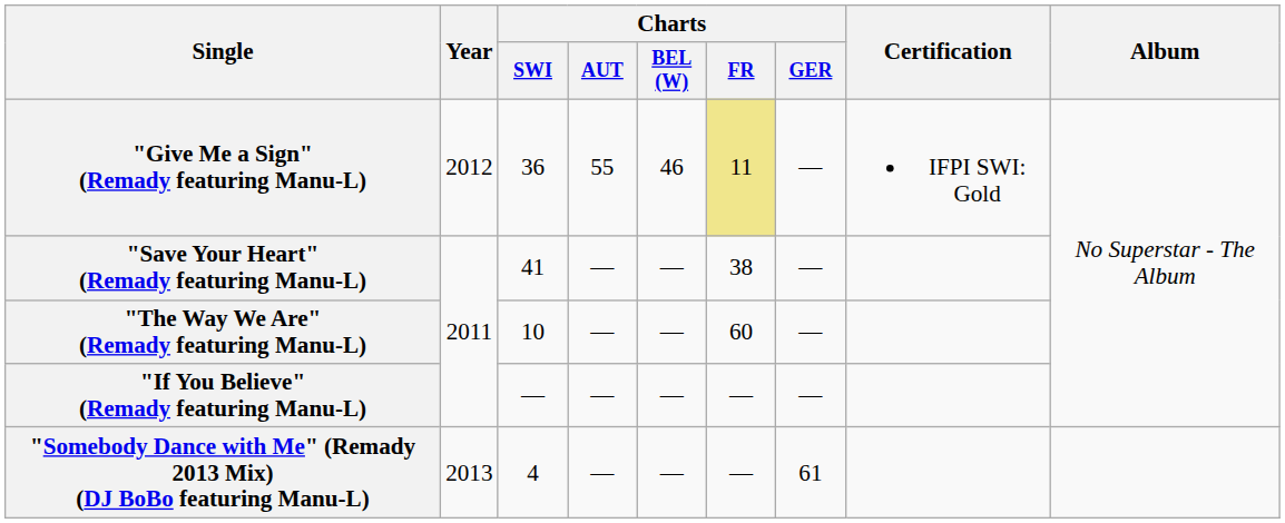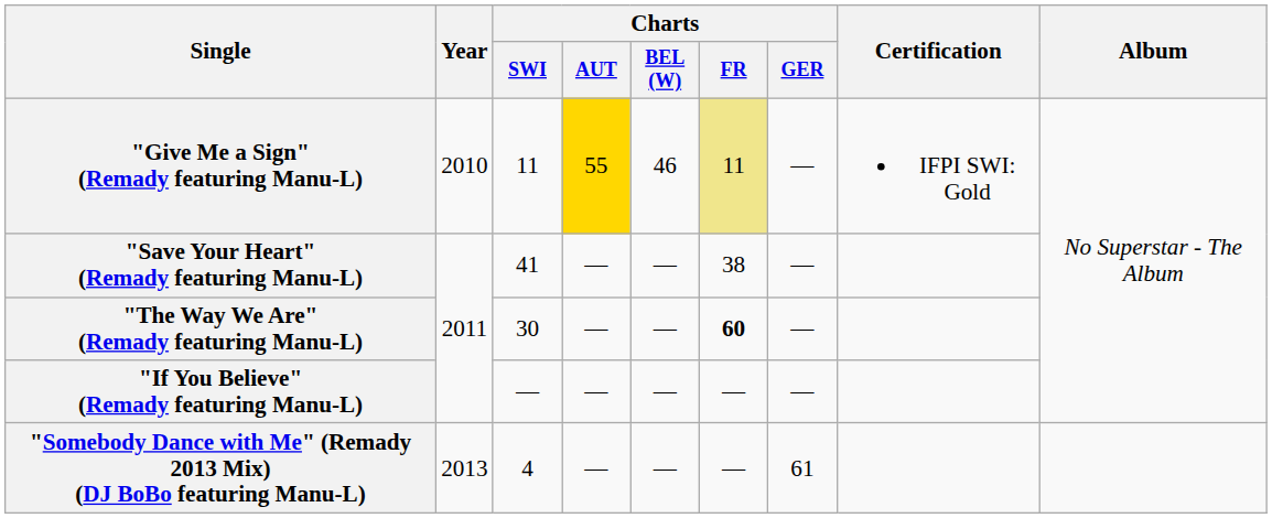 <table class="wikitable plainrowheaders" style="text-align:center;">
 <tr>
 <th rowspan="2" scope="col">Single</th>
 <th rowspan="2" scope="col">Year</th>
 <th colspan="5" scope="col">Charts</th>
 <th rowspan="2" scope="col">Certification</th>
 <th rowspan="2" scope="col">Album</th>
 </tr>
 <tr>
 <th scope="col" style="width:3em;font-size:85%;"><a href='#'>SWI</a><br></th>
 <th scope="col" style="width:3em;font-size:85%;"><a href='#'>AUT</a></th>
 <th scope="col" style="width:3em;font-size:85%;"><a href='#'>BEL</a><br><a href='#'>(W)</a></th>
 <th scope="col" style="width:3em;font-size:85%;"><a href='#'>FR</a><br></th>
 <th scope="col" style="width:3em;font-size:85%;"><a href='#'>GER</a></th>
 </tr>
 <tr>
 <th scope="row">"Give Me a Sign"<br><span>(<a href='#'>Remady</a> featuring Manu-L)</span></th>
-<td>2012</td>
-<td>36</td>
-<td>55</td>
+<td>2010</td>
+<td>11</td>
+<td style="background: gold;">55</td>
 <td>46</td>
 <td style="background: khaki;">11</td>
 <td 58>—</td>
 <td><br><ul><li>IFPI SWI: Gold</li></ul></td>
 <td rowspan="4" align="center"><em>No Superstar - The Album</em></td>
 </tr>
 <tr>
 <th scope="row">"Save Your Heart"<br><span>(<a href='#'>Remady</a> featuring Manu-L)</span></th>
 <td rowspan="3" align="center">2011</td>
 <td>41</td>
 <td>—</td>
 <td>—</td>
 <td>38</td>
 <td>—</td>
 <td></td>
 </tr>
 <tr>
 <th scope="row">"The Way We Are"<br><span>(<a href='#'>Remady</a> featuring Manu-L)</span></th>
-<td>10</td>
+<td>30</td>
 <td>—</td>
 <td>—</td>
-<td>60</td>
+<td><strong>60</strong></td>
 <td>—</td>
 <td></td>
 </tr>
 <tr>
 <th scope="row">"If You Believe"<br><span>(<a href='#'>Remady</a> featuring Manu-L)</span></th>
 <td>—</td>
 <td>—</td>
 <td>—</td>
 <td>—</td>
 <td>—</td>
 <td></td>
 </tr>
 <tr>
 <th scope="row">"<a href='#'>Somebody Dance with Me</a>" (Remady 2013 Mix)<br><span>(<a href='#'>DJ BoBo</a> featuring Manu-L)</span></th>
 <td>2013</td>
 <td>4</td>
 <td>—</td>
 <td>—</td>
 <td>—</td>
 <td>61</td>
 <td></td>
 <td></td>
 </tr>
 </table>
